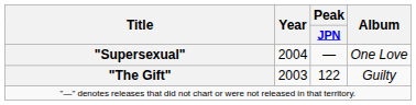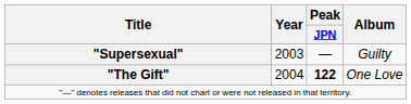 <table class="wikitable plainrowheaders" style="text-align:center;" border="1">
 <tr>
 <th scope="col" rowspan="2" style="width:20em;">Title</th>
 <th scope="col" rowspan="2">Year</th>
 <th scope="col" colspan="1">Peak</th>
 <th scope="col" rowspan="2">Album</th>
 </tr>
 <tr>
 <th scope="col" style="width:2.5em;font-size:90%;"><a href='#'>JPN</a><br></th>
 </tr>
 <tr>
 <th scope="row">"Supersexual"</th>
-<td>2004</td>
+<td>2003</td>
 <td>—</td>
-<td><em>One Love</em></td>
+<td><em>Guilty</em></td>
 </tr>
 <tr>
 <th scope="row">"The Gift"</th>
-<td>2003</td>
-<td>122</td>
-<td><em>Guilty</em></td>
+<td>2004</td>
+<td><strong>122</strong></td>
+<td><em>One Love</em></td>
 </tr>
 <tr>
 <td align="center" colspan="15" style="font-size:8pt">"—" denotes releases that did not chart or were not released in that territory.</td>
 </tr>
 </table>
